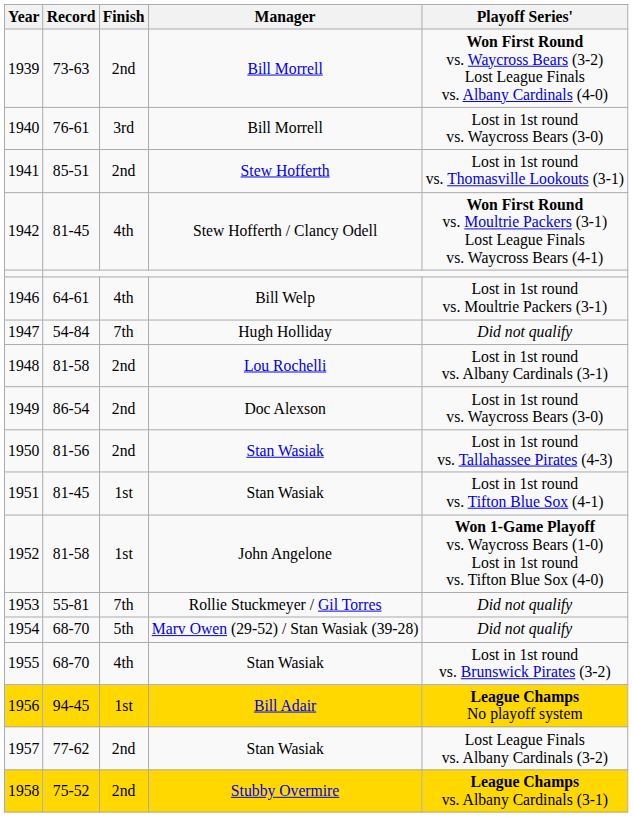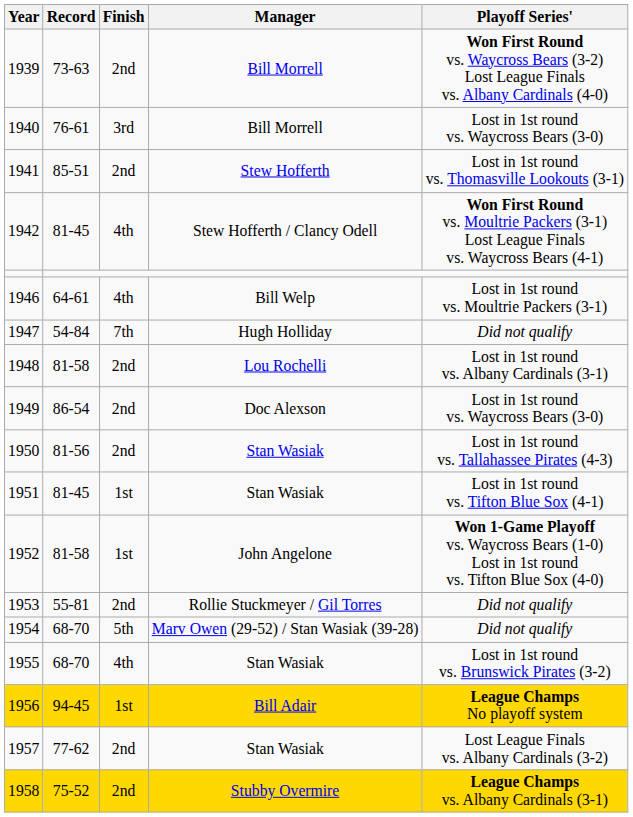 <table class="wikitable" style="text-align:center">
 <tr>
 <th>Year</th>
 <th>Record</th>
 <th>Finish</th>
 <th>Manager</th>
 <th>Playoff Series'</th>
 </tr>
 <tr>
 <td>1939</td>
 <td>73-63</td>
 <td>2nd</td>
 <td><a href='#'>Bill Morrell</a></td>
 <td><strong>Won First Round</strong><br> vs. <a href='#'>Waycross Bears</a> (3-2)<br>Lost League Finals<br> vs. <a href='#'>Albany Cardinals</a> (4-0)</td>
 </tr>
 <tr>
 <td>1940</td>
 <td>76-61</td>
 <td>3rd</td>
 <td>Bill Morrell</td>
 <td>Lost in 1st round<br> vs. Waycross Bears (3-0)</td>
 </tr>
 <tr>
 <td>1941</td>
 <td>85-51</td>
 <td>2nd</td>
 <td><a href='#'>Stew Hofferth</a></td>
 <td>Lost in 1st round<br> vs. <a href='#'>Thomasville Lookouts</a> (3-1)</td>
 </tr>
 <tr>
 <td>1942</td>
 <td>81-45</td>
 <td>4th</td>
 <td>Stew Hofferth / Clancy Odell</td>
 <td><strong>Won First Round</strong><br> vs. <a href='#'>Moultrie Packers</a> (3-1)<br> Lost League Finals <br> vs. Waycross Bears (4-1)</td>
 </tr>
 <tr>
 <td></td>
 </tr>
 <tr>
 <td>1946</td>
 <td>64-61</td>
 <td>4th</td>
 <td>Bill Welp</td>
 <td>Lost in 1st round<br> vs. Moultrie Packers (3-1)</td>
 </tr>
 <tr>
 <td>1947</td>
 <td>54-84</td>
 <td>7th</td>
 <td>Hugh Holliday</td>
 <td><em>Did not qualify</em></td>
 </tr>
 <tr>
 <td>1948</td>
 <td>81-58</td>
 <td>2nd</td>
 <td><a href='#'>Lou Rochelli</a></td>
 <td>Lost in 1st round<br> vs. Albany Cardinals (3-1)</td>
 </tr>
 <tr>
 <td>1949</td>
 <td>86-54</td>
 <td>2nd</td>
 <td>Doc Alexson</td>
 <td>Lost in 1st round<br> vs. Waycross Bears (3-0)</td>
 </tr>
 <tr>
 <td>1950</td>
 <td>81-56</td>
 <td>2nd</td>
 <td><a href='#'>Stan Wasiak</a></td>
 <td>Lost in 1st round<br> vs. <a href='#'>Tallahassee Pirates</a> (4-3)</td>
 </tr>
 <tr>
 <td>1951</td>
 <td>81-45</td>
 <td>1st</td>
 <td>Stan Wasiak</td>
 <td>Lost in 1st round<br> vs. <a href='#'>Tifton Blue Sox</a> (4-1)</td>
 </tr>
 <tr>
 <td>1952</td>
 <td>81-58</td>
 <td>1st</td>
 <td>John Angelone</td>
 <td><strong>Won 1-Game Playoff</strong><br>vs. Waycross Bears (1-0)<br>Lost in 1st round<br>vs. Tifton Blue Sox (4-0)</td>
 </tr>
 <tr>
 <td>1953</td>
 <td>55-81</td>
-<td>7th</td>
+<td>2nd</td>
 <td>Rollie Stuckmeyer / <a href='#'>Gil Torres</a></td>
 <td><em>Did not qualify</em></td>
 </tr>
 <tr>
 <td>1954</td>
 <td>68-70</td>
 <td>5th</td>
 <td><a href='#'>Marv Owen</a> (29-52) / Stan Wasiak (39-28)</td>
 <td><em>Did not qualify</em></td>
 </tr>
 <tr>
 <td>1955</td>
 <td>68-70</td>
 <td>4th</td>
 <td>Stan Wasiak</td>
 <td>Lost in 1st round<br>vs. <a href='#'>Brunswick Pirates</a> (3-2)</td>
 </tr>
 <tr bgcolor="#FFD800">
 <td>1956</td>
 <td>94-45</td>
 <td>1st</td>
 <td><a href='#'>Bill Adair</a></td>
 <td><strong>League Champs</strong><br> No playoff system</td>
 </tr>
 <tr>
 <td>1957</td>
 <td>77-62</td>
 <td>2nd</td>
 <td>Stan Wasiak</td>
 <td>Lost League Finals<br>vs. Albany Cardinals (3-2)</td>
 </tr>
 <tr bgcolor="#FFD800">
 <td>1958</td>
 <td>75-52</td>
 <td>2nd</td>
 <td><a href='#'>Stubby Overmire</a></td>
 <td><strong>League Champs</strong><br>vs. Albany Cardinals (3-1)</td>
 </tr>
 </table>
